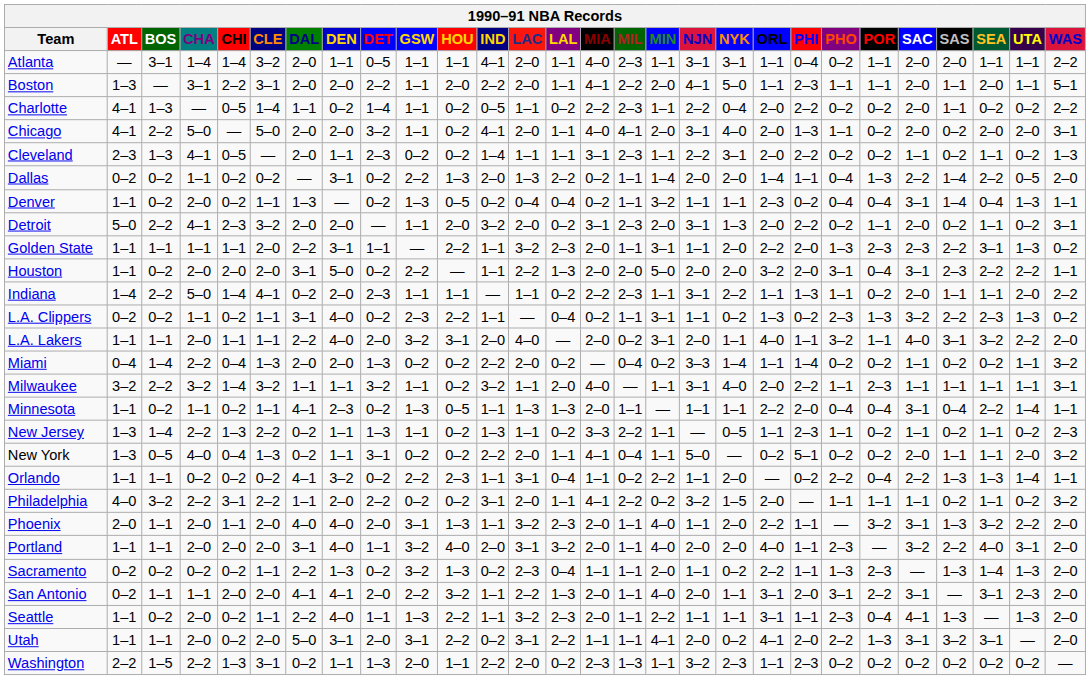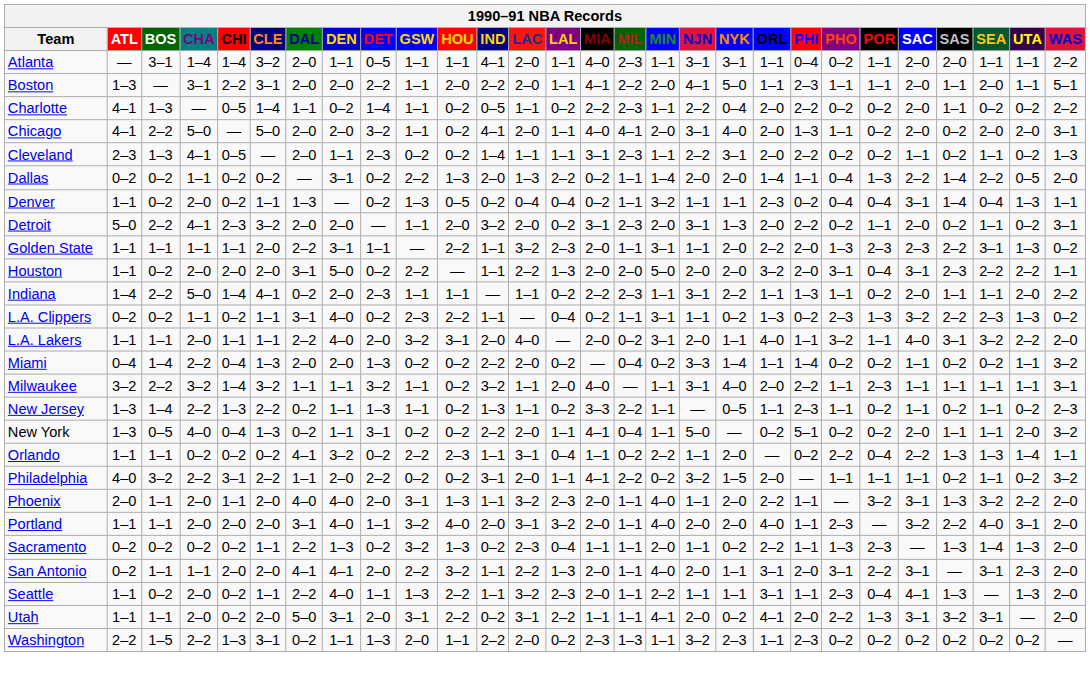 <table class="wikitable" style="font-size:95%; text-align:center;">
 <tr>
 <th colspan=28>1990–91 NBA Records</th>
 </tr>
 <tr>
 <th width=100>Team</th>
 <th style="background:#FF0000;color:#FFFFFF;width=35">ATL</th>
 <th style="background:#006400;color:#FFFFFF;width=35">BOS</th>
 <th style="background:#008080;color:#800080;width=35">CHA</th>
 <th style="background:#FF0000;color:#000000;width=35">CHI</th>
 <th style="background:#000080;color:#FF8C00;width=35">CLE</th>
 <th style="background:#008000;color:#00008B;width=35">DAL</th>
 <th style="background:#0000CD;color:#FFD700;width=35">DEN</th>
 <th style="background:#0000FF;color:#FF0000;width=35">DET</th>
 <th style="background:#0000FF;color:#FFD700;width=35">GSW</th>
 <th style="background:#FF0000;color:#FFD700;width=35">HOU</th>
 <th style="background:#000080;color:#FFD700;width=35">IND</th>
 <th style="background:#F9160D;color:#1A2E8B;width=35">LAC</th>
 <th style="background:#800080;color:#FFD700;width=35">LAL</th>
 <th style="background:#000000;color:#8B0000;width=35">MIA</th>
 <th style="background:#006400;color:#B22222;width=35">MIL</th>
 <th style="background:#0000FF;color:#228B22;width=35">MIN</th>
 <th style="background:#DC143C;color:#0000CD;width=35">NJN</th>
 <th style="background:#0000FF;color:#FF8C00;width=35">NYK</th>
 <th style="background:#0000FF;color:#000000;width=35">ORL</th>
 <th style="background:#FF0000;color:#0000FF;width=35">PHI</th>
 <th style="background:#800080;color:#FF4500;width=35">PHO</th>
 <th style="background:#000000;color:#FF0000;width=35">POR</th>
 <th style="background:#0000FF;color:#FFFFFF;width=35">SAC</th>
 <th style="background:#000000;color:#C0C0C0;width=35">SAS</th>
 <th style="background:#005831;color:#FFC322;width=35">SEA</th>
 <th style="background:#36004A;color:#FFFF00;width=35">UTA</th>
 <th style="background:#DC143C;color:#0000CD;width=35">WAS</th>
 </tr>
 <tr>
 <td style="text-align:left;"><a href='#'>Atlanta</a></td>
 <td>—</td>
 <td>3–1</td>
 <td>1–4</td>
 <td>1–4</td>
 <td>3–2</td>
 <td>2–0</td>
 <td>1–1</td>
 <td>0–5</td>
 <td>1–1</td>
 <td>1–1</td>
 <td>4–1</td>
 <td>2–0</td>
 <td>1–1</td>
 <td>4–0</td>
 <td>2–3</td>
 <td>1–1</td>
 <td>3–1</td>
 <td>3–1</td>
 <td>1–1</td>
 <td>0–4</td>
 <td>0–2</td>
 <td>1–1</td>
 <td>2–0</td>
 <td>2–0</td>
 <td>1–1</td>
 <td>1–1</td>
 <td>2–2</td>
 </tr>
 <tr>
 <td style="text-align:left;"><a href='#'>Boston</a></td>
 <td>1–3</td>
 <td>—</td>
 <td>3–1</td>
 <td>2–2</td>
 <td>3–1</td>
 <td>2–0</td>
 <td>2–0</td>
 <td>2–2</td>
 <td>1–1</td>
 <td>2–0</td>
 <td>2–2</td>
 <td>2–0</td>
 <td>1–1</td>
 <td>4–1</td>
 <td>2–2</td>
 <td>2–0</td>
 <td>4–1</td>
 <td>5–0</td>
 <td>1–1</td>
 <td>2–3</td>
 <td>1–1</td>
 <td>1–1</td>
 <td>2–0</td>
 <td>1–1</td>
 <td>2–0</td>
 <td>1–1</td>
 <td>5–1</td>
 </tr>
 <tr>
 <td style="text-align:left;"><a href='#'>Charlotte</a></td>
 <td>4–1</td>
 <td>1–3</td>
 <td>—</td>
 <td>0–5</td>
 <td>1–4</td>
 <td>1–1</td>
 <td>0–2</td>
 <td>1–4</td>
 <td>1–1</td>
 <td>0–2</td>
 <td>0–5</td>
 <td>1–1</td>
 <td>0–2</td>
 <td>2–2</td>
 <td>2–3</td>
 <td>1–1</td>
 <td>2–2</td>
 <td>0–4</td>
 <td>2–0</td>
 <td>2–2</td>
 <td>0–2</td>
 <td>0–2</td>
 <td>2–0</td>
 <td>1–1</td>
 <td>0–2</td>
 <td>0–2</td>
 <td>2–2</td>
 </tr>
 <tr>
 <td style="text-align:left;"><a href='#'>Chicago</a></td>
 <td>4–1</td>
 <td>2–2</td>
 <td>5–0</td>
 <td>—</td>
 <td>5–0</td>
 <td>2–0</td>
 <td>2–0</td>
 <td>3–2</td>
 <td>1–1</td>
 <td>0–2</td>
 <td>4–1</td>
 <td>2–0</td>
 <td>1–1</td>
 <td>4–0</td>
 <td>4–1</td>
 <td>2–0</td>
 <td>3–1</td>
 <td>4–0</td>
 <td>2–0</td>
 <td>1–3</td>
 <td>1–1</td>
 <td>0–2</td>
 <td>2–0</td>
 <td>0–2</td>
 <td>2–0</td>
 <td>2–0</td>
 <td>3–1</td>
 </tr>
 <tr>
 <td style="text-align:left;"><a href='#'>Cleveland</a></td>
 <td>2–3</td>
 <td>1–3</td>
 <td>4–1</td>
 <td>0–5</td>
 <td>—</td>
 <td>2–0</td>
 <td>1–1</td>
 <td>2–3</td>
 <td>0–2</td>
 <td>0–2</td>
 <td>1–4</td>
 <td>1–1</td>
 <td>1–1</td>
 <td>3–1</td>
 <td>2–3</td>
 <td>1–1</td>
 <td>2–2</td>
 <td>3–1</td>
 <td>2–0</td>
 <td>2–2</td>
 <td>0–2</td>
 <td>0–2</td>
 <td>1–1</td>
 <td>0–2</td>
 <td>1–1</td>
 <td>0–2</td>
 <td>1–3</td>
 </tr>
 <tr>
 <td style="text-align:left;"><a href='#'>Dallas</a></td>
 <td>0–2</td>
 <td>0–2</td>
 <td>1–1</td>
 <td>0–2</td>
 <td>0–2</td>
 <td>—</td>
 <td>3–1</td>
 <td>0–2</td>
 <td>2–2</td>
 <td>1–3</td>
 <td>2–0</td>
 <td>1–3</td>
 <td>2–2</td>
 <td>0–2</td>
 <td>1–1</td>
 <td>1–4</td>
 <td>2–0</td>
 <td>2–0</td>
 <td>1–4</td>
 <td>1–1</td>
 <td>0–4</td>
 <td>1–3</td>
 <td>2–2</td>
 <td>1–4</td>
 <td>2–2</td>
 <td>0–5</td>
 <td>2–0</td>
 </tr>
 <tr>
 <td style="text-align:left;"><a href='#'>Denver</a></td>
 <td>1–1</td>
 <td>0–2</td>
 <td>2–0</td>
 <td>0–2</td>
 <td>1–1</td>
 <td>1–3</td>
 <td>—</td>
 <td>0–2</td>
 <td>1–3</td>
 <td>0–5</td>
 <td>0–2</td>
 <td>0–4</td>
 <td>0–4</td>
 <td>0–2</td>
 <td>1–1</td>
 <td>3–2</td>
 <td>1–1</td>
 <td>1–1</td>
 <td>2–3</td>
 <td>0–2</td>
 <td>0–4</td>
 <td>0–4</td>
 <td>3–1</td>
 <td>1–4</td>
 <td>0–4</td>
 <td>1–3</td>
 <td>1–1</td>
 </tr>
 <tr>
 <td style="text-align:left;"><a href='#'>Detroit</a></td>
 <td>5–0</td>
 <td>2–2</td>
 <td>4–1</td>
 <td>2–3</td>
 <td>3–2</td>
 <td>2–0</td>
 <td>2–0</td>
 <td>—</td>
 <td>1–1</td>
 <td>2–0</td>
 <td>3–2</td>
 <td>2–0</td>
 <td>0–2</td>
 <td>3–1</td>
 <td>2–3</td>
 <td>2–0</td>
 <td>3–1</td>
 <td>1–3</td>
 <td>2–0</td>
 <td>2–2</td>
 <td>0–2</td>
 <td>1–1</td>
 <td>2–0</td>
 <td>0–2</td>
 <td>1–1</td>
 <td>0–2</td>
 <td>3–1</td>
 </tr>
 <tr>
 <td style="text-align:left;"><a href='#'>Golden State</a></td>
 <td>1–1</td>
 <td>1–1</td>
 <td>1–1</td>
 <td>1–1</td>
 <td>2–0</td>
 <td>2–2</td>
 <td>3–1</td>
 <td>1–1</td>
 <td>—</td>
 <td>2–2</td>
 <td>1–1</td>
 <td>3–2</td>
 <td>2–3</td>
 <td>2–0</td>
 <td>1–1</td>
 <td>3–1</td>
 <td>1–1</td>
 <td>2–0</td>
 <td>2–2</td>
 <td>2–0</td>
 <td>1–3</td>
 <td>2–3</td>
 <td>2–3</td>
 <td>2–2</td>
 <td>3–1</td>
 <td>1–3</td>
 <td>0–2</td>
 </tr>
 <tr>
 <td style="text-align:left;"><a href='#'>Houston</a></td>
 <td>1–1</td>
 <td>0–2</td>
 <td>2–0</td>
 <td>2–0</td>
 <td>2–0</td>
 <td>3–1</td>
 <td>5–0</td>
 <td>0–2</td>
 <td>2–2</td>
 <td>—</td>
 <td>1–1</td>
 <td>2–2</td>
 <td>1–3</td>
 <td>2–0</td>
 <td>2–0</td>
 <td>5–0</td>
 <td>2–0</td>
 <td>2–0</td>
 <td>3–2</td>
 <td>2–0</td>
 <td>3–1</td>
 <td>0–4</td>
 <td>3–1</td>
 <td>2–3</td>
 <td>2–2</td>
 <td>2–2</td>
 <td>1–1</td>
 </tr>
 <tr>
 <td style="text-align:left;"><a href='#'>Indiana</a></td>
 <td>1–4</td>
 <td>2–2</td>
 <td>5–0</td>
 <td>1–4</td>
 <td>4–1</td>
 <td>0–2</td>
 <td>2–0</td>
 <td>2–3</td>
 <td>1–1</td>
 <td>1–1</td>
 <td>—</td>
 <td>1–1</td>
 <td>0–2</td>
 <td>2–2</td>
 <td>2–3</td>
 <td>1–1</td>
 <td>3–1</td>
 <td>2–2</td>
 <td>1–1</td>
 <td>1–3</td>
 <td>1–1</td>
 <td>0–2</td>
 <td>2–0</td>
 <td>1–1</td>
 <td>1–1</td>
 <td>2–0</td>
 <td>2–2</td>
 </tr>
 <tr>
 <td style="text-align:left;"><a href='#'>L.A. Clippers</a></td>
 <td>0–2</td>
 <td>0–2</td>
 <td>1–1</td>
 <td>0–2</td>
 <td>1–1</td>
 <td>3–1</td>
 <td>4–0</td>
 <td>0–2</td>
 <td>2–3</td>
 <td>2–2</td>
 <td>1–1</td>
 <td>—</td>
 <td>0–4</td>
 <td>0–2</td>
 <td>1–1</td>
 <td>3–1</td>
 <td>1–1</td>
 <td>0–2</td>
 <td>1–3</td>
 <td>0–2</td>
 <td>2–3</td>
 <td>1–3</td>
 <td>3–2</td>
 <td>2–2</td>
 <td>2–3</td>
 <td>1–3</td>
 <td>0–2</td>
 </tr>
 <tr>
 <td style="text-align:left;"><a href='#'>L.A. Lakers</a></td>
 <td>1–1</td>
 <td>1–1</td>
 <td>2–0</td>
 <td>1–1</td>
 <td>1–1</td>
 <td>2–2</td>
 <td>4–0</td>
 <td>2–0</td>
 <td>3–2</td>
 <td>3–1</td>
 <td>2–0</td>
 <td>4–0</td>
 <td>—</td>
 <td>2–0</td>
 <td>0–2</td>
 <td>3–1</td>
 <td>2–0</td>
 <td>1–1</td>
 <td>4–0</td>
 <td>1–1</td>
 <td>3–2</td>
 <td>1–1</td>
 <td>4–0</td>
 <td>3–1</td>
 <td>3–2</td>
 <td>2–2</td>
 <td>2–0</td>
 </tr>
 <tr>
 <td style="text-align:left;"><a href='#'>Miami</a></td>
 <td>0–4</td>
 <td>1–4</td>
 <td>2–2</td>
 <td>0–4</td>
 <td>1–3</td>
 <td>2–0</td>
 <td>2–0</td>
 <td>1–3</td>
 <td>0–2</td>
 <td>0–2</td>
 <td>2–2</td>
 <td>2–0</td>
 <td>0–2</td>
 <td>—</td>
 <td>0–4</td>
 <td>0–2</td>
 <td>3–3</td>
 <td>1–4</td>
 <td>1–1</td>
 <td>1–4</td>
 <td>0–2</td>
 <td>0–2</td>
 <td>1–1</td>
 <td>0–2</td>
 <td>0–2</td>
 <td>1–1</td>
 <td>3–2</td>
 </tr>
 <tr>
 <td style="text-align:left;"><a href='#'>Milwaukee</a></td>
 <td>3–2</td>
 <td>2–2</td>
 <td>3–2</td>
 <td>1–4</td>
 <td>3–2</td>
 <td>1–1</td>
 <td>1–1</td>
 <td>3–2</td>
 <td>1–1</td>
 <td>0–2</td>
 <td>3–2</td>
 <td>1–1</td>
 <td>2–0</td>
 <td>4–0</td>
 <td>—</td>
 <td>1–1</td>
 <td>3–1</td>
 <td>4–0</td>
 <td>2–0</td>
 <td>2–2</td>
 <td>1–1</td>
 <td>2–3</td>
 <td>1–1</td>
 <td>1–1</td>
 <td>1–1</td>
 <td>1–1</td>
 <td>3–1</td>
 </tr>
 <tr>
-<td style="text-align:left;"><a href='#'>Minnesota</a></td>
-<td>1–1</td>
-<td>0–2</td>
-<td>1–1</td>
-<td>0–2</td>
-<td>1–1</td>
-<td>4–1</td>
-<td>2–3</td>
-<td>0–2</td>
-<td>1–3</td>
-<td>0–5</td>
-<td>1–1</td>
-<td>1–3</td>
-<td>1–3</td>
-<td>2–0</td>
-<td>1–1</td>
-<td>—</td>
-<td>1–1</td>
-<td>1–1</td>
-<td>2–2</td>
-<td>2–0</td>
-<td>0–4</td>
-<td>0–4</td>
-<td>3–1</td>
-<td>0–4</td>
-<td>2–2</td>
-<td>1–4</td>
-<td>1–1</td>
-</tr>
-<tr>
 <td style="text-align:left;"><a href='#'>New Jersey</a></td>
 <td>1–3</td>
 <td>1–4</td>
 <td>2–2</td>
 <td>1–3</td>
 <td>2–2</td>
 <td>0–2</td>
 <td>1–1</td>
 <td>1–3</td>
 <td>1–1</td>
 <td>0–2</td>
 <td>1–3</td>
 <td>1–1</td>
 <td>0–2</td>
 <td>3–3</td>
 <td>2–2</td>
 <td>1–1</td>
 <td>—</td>
 <td>0–5</td>
 <td>1–1</td>
 <td>2–3</td>
 <td>1–1</td>
 <td>0–2</td>
 <td>1–1</td>
 <td>0–2</td>
 <td>1–1</td>
 <td>0–2</td>
 <td>2–3</td>
 </tr>
 <tr>
 <td style="text-align:left;">New York</td>
 <td>1–3</td>
 <td>0–5</td>
 <td>4–0</td>
 <td>0–4</td>
 <td>1–3</td>
 <td>0–2</td>
 <td>1–1</td>
 <td>3–1</td>
 <td>0–2</td>
 <td>0–2</td>
 <td>2–2</td>
 <td>2–0</td>
 <td>1–1</td>
 <td>4–1</td>
 <td>0–4</td>
 <td>1–1</td>
 <td>5–0</td>
 <td>—</td>
 <td>0–2</td>
 <td>5–1</td>
 <td>0–2</td>
 <td>0–2</td>
 <td>2–0</td>
 <td>1–1</td>
 <td>1–1</td>
 <td>2–0</td>
 <td>3–2</td>
 </tr>
 <tr>
 <td style="text-align:left;"><a href='#'>Orlando</a></td>
 <td>1–1</td>
 <td>1–1</td>
 <td>0–2</td>
 <td>0–2</td>
 <td>0–2</td>
 <td>4–1</td>
 <td>3–2</td>
 <td>0–2</td>
 <td>2–2</td>
 <td>2–3</td>
 <td>1–1</td>
 <td>3–1</td>
 <td>0–4</td>
 <td>1–1</td>
 <td>0–2</td>
 <td>2–2</td>
 <td>1–1</td>
 <td>2–0</td>
 <td>—</td>
 <td>0–2</td>
 <td>2–2</td>
 <td>0–4</td>
 <td>2–2</td>
 <td>1–3</td>
 <td>1–3</td>
 <td>1–4</td>
 <td>1–1</td>
 </tr>
 <tr>
 <td style="text-align:left;"><a href='#'>Philadelphia</a></td>
 <td>4–0</td>
 <td>3–2</td>
 <td>2–2</td>
 <td>3–1</td>
 <td>2–2</td>
 <td>1–1</td>
 <td>2–0</td>
 <td>2–2</td>
 <td>0–2</td>
 <td>0–2</td>
 <td>3–1</td>
 <td>2–0</td>
 <td>1–1</td>
 <td>4–1</td>
 <td>2–2</td>
 <td>0–2</td>
 <td>3–2</td>
 <td>1–5</td>
 <td>2–0</td>
 <td>—</td>
 <td>1–1</td>
 <td>1–1</td>
 <td>1–1</td>
 <td>0–2</td>
 <td>1–1</td>
 <td>0–2</td>
 <td>3–2</td>
 </tr>
 <tr>
 <td style="text-align:left;"><a href='#'>Phoenix</a></td>
 <td>2–0</td>
 <td>1–1</td>
 <td>2–0</td>
 <td>1–1</td>
 <td>2–0</td>
 <td>4–0</td>
 <td>4–0</td>
 <td>2–0</td>
 <td>3–1</td>
 <td>1–3</td>
 <td>1–1</td>
 <td>3–2</td>
 <td>2–3</td>
 <td>2–0</td>
 <td>1–1</td>
 <td>4–0</td>
 <td>1–1</td>
 <td>2–0</td>
 <td>2–2</td>
 <td>1–1</td>
 <td>—</td>
 <td>3–2</td>
 <td>3–1</td>
 <td>1–3</td>
 <td>3–2</td>
 <td>2–2</td>
 <td>2–0</td>
 </tr>
 <tr>
 <td style="text-align:left;"><a href='#'>Portland</a></td>
 <td>1–1</td>
 <td>1–1</td>
 <td>2–0</td>
 <td>2–0</td>
 <td>2–0</td>
 <td>3–1</td>
 <td>4–0</td>
 <td>1–1</td>
 <td>3–2</td>
 <td>4–0</td>
 <td>2–0</td>
 <td>3–1</td>
 <td>3–2</td>
 <td>2–0</td>
 <td>1–1</td>
 <td>4–0</td>
 <td>2–0</td>
 <td>2–0</td>
 <td>4–0</td>
 <td>1–1</td>
 <td>2–3</td>
 <td>—</td>
 <td>3–2</td>
 <td>2–2</td>
 <td>4–0</td>
 <td>3–1</td>
 <td>2–0</td>
 </tr>
 <tr>
 <td style="text-align:left;"><a href='#'>Sacramento</a></td>
 <td>0–2</td>
 <td>0–2</td>
 <td>0–2</td>
 <td>0–2</td>
 <td>1–1</td>
 <td>2–2</td>
 <td>1–3</td>
 <td>0–2</td>
 <td>3–2</td>
 <td>1–3</td>
 <td>0–2</td>
 <td>2–3</td>
 <td>0–4</td>
 <td>1–1</td>
 <td>1–1</td>
 <td>2–0</td>
 <td>1–1</td>
 <td>0–2</td>
 <td>2–2</td>
 <td>1–1</td>
 <td>1–3</td>
 <td>2–3</td>
 <td>—</td>
 <td>1–3</td>
 <td>1–4</td>
 <td>1–3</td>
 <td>2–0</td>
 </tr>
 <tr>
 <td style="text-align:left;"><a href='#'>San Antonio</a></td>
 <td>0–2</td>
 <td>1–1</td>
 <td>1–1</td>
 <td>2–0</td>
 <td>2–0</td>
 <td>4–1</td>
 <td>4–1</td>
 <td>2–0</td>
 <td>2–2</td>
 <td>3–2</td>
 <td>1–1</td>
 <td>2–2</td>
 <td>1–3</td>
 <td>2–0</td>
 <td>1–1</td>
 <td>4–0</td>
 <td>2–0</td>
 <td>1–1</td>
 <td>3–1</td>
 <td>2–0</td>
 <td>3–1</td>
 <td>2–2</td>
 <td>3–1</td>
 <td>—</td>
 <td>3–1</td>
 <td>2–3</td>
 <td>2–0</td>
 </tr>
 <tr>
 <td style="text-align:left;"><a href='#'>Seattle</a></td>
 <td>1–1</td>
 <td>0–2</td>
 <td>2–0</td>
 <td>0–2</td>
 <td>1–1</td>
 <td>2–2</td>
 <td>4–0</td>
 <td>1–1</td>
 <td>1–3</td>
 <td>2–2</td>
 <td>1–1</td>
 <td>3–2</td>
 <td>2–3</td>
 <td>2–0</td>
 <td>1–1</td>
 <td>2–2</td>
 <td>1–1</td>
 <td>1–1</td>
 <td>3–1</td>
 <td>1–1</td>
 <td>2–3</td>
 <td>0–4</td>
 <td>4–1</td>
 <td>1–3</td>
 <td>—</td>
 <td>1–3</td>
 <td>2–0</td>
 </tr>
 <tr>
 <td style="text-align:left;"><a href='#'>Utah</a></td>
 <td>1–1</td>
 <td>1–1</td>
 <td>2–0</td>
 <td>0–2</td>
 <td>2–0</td>
 <td>5–0</td>
 <td>3–1</td>
 <td>2–0</td>
 <td>3–1</td>
 <td>2–2</td>
 <td>0–2</td>
 <td>3–1</td>
 <td>2–2</td>
 <td>1–1</td>
 <td>1–1</td>
 <td>4–1</td>
 <td>2–0</td>
 <td>0–2</td>
 <td>4–1</td>
 <td>2–0</td>
 <td>2–2</td>
 <td>1–3</td>
 <td>3–1</td>
 <td>3–2</td>
 <td>3–1</td>
 <td>—</td>
 <td>2–0</td>
 </tr>
 <tr>
 <td style="text-align:left;"><a href='#'>Washington</a></td>
 <td>2–2</td>
 <td>1–5</td>
 <td>2–2</td>
 <td>1–3</td>
 <td>3–1</td>
 <td>0–2</td>
 <td>1–1</td>
 <td>1–3</td>
 <td>2–0</td>
 <td>1–1</td>
 <td>2–2</td>
 <td>2–0</td>
 <td>0–2</td>
 <td>2–3</td>
 <td>1–3</td>
 <td>1–1</td>
 <td>3–2</td>
 <td>2–3</td>
 <td>1–1</td>
 <td>2–3</td>
 <td>0–2</td>
 <td>0–2</td>
 <td>0–2</td>
 <td>0–2</td>
 <td>0–2</td>
 <td>0–2</td>
 <td>—</td>
 </tr>
 </table>
